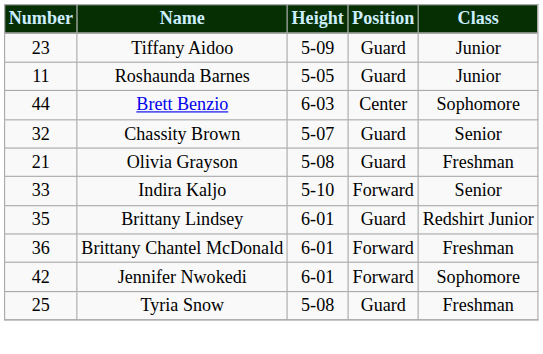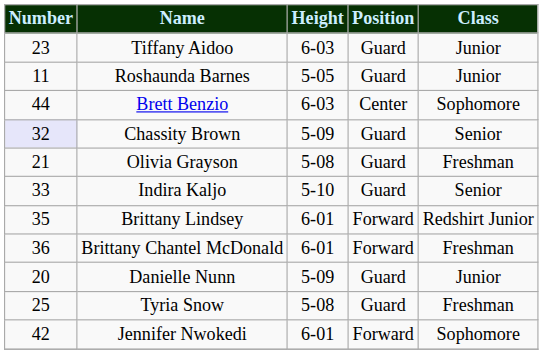 <table class="wikitable sortable" style="text-align:center;">
 <tr>
 <th style="background:#063003;color:#CCEEFF;">Number</th>
 <th style="background:#063003;color:#CCEEFF;">Name</th>
 <th style="background:#063003;color:#CCEEFF;">Height</th>
 <th style="background:#063003;color:#CCEEFF;">Position</th>
 <th style="background:#063003;color:#CCEEFF;">Class</th>
 </tr>
 <tr>
 <td>23</td>
 <td>Tiffany Aidoo</td>
-<td>5-<span>0</span>9</td>
+<td>6-<span>0</span>3</td>
 <td>Guard</td>
 <td>Junior</td>
 </tr>
 <tr>
 <td>11</td>
 <td>Roshaunda Barnes</td>
 <td>5-<span>0</span>5</td>
 <td>Guard</td>
 <td>Junior</td>
 </tr>
 <tr>
 <td>44</td>
 <td><a href='#'>Brett Benzio</a></td>
 <td>6-<span>0</span>3</td>
 <td>Center</td>
 <td>Sophomore</td>
 </tr>
 <tr>
-<td>32</td>
+<td style="background: lavender;">32</td>
 <td>Chassity Brown</td>
-<td>5-<span>0</span>7</td>
+<td>5-<span>0</span>9</td>
 <td>Guard</td>
 <td>Senior</td>
 </tr>
 <tr>
 <td>21</td>
 <td>Olivia Grayson</td>
 <td>5-<span>0</span>8</td>
 <td>Guard</td>
 <td>Freshman</td>
 </tr>
 <tr>
 <td>33</td>
 <td>Indira Kaljo</td>
 <td>5-10</td>
-<td>Forward</td>
+<td>Guard</td>
 <td>Senior</td>
 </tr>
 <tr>
 <td>35</td>
 <td>Brittany Lindsey</td>
 <td>6-<span>0</span>1</td>
-<td>Guard</td>
+<td>Forward</td>
 <td>Redshirt Junior</td>
 </tr>
 <tr>
 <td>36</td>
 <td>Brittany Chantel McDonald</td>
 <td>6-<span>0</span>1</td>
 <td>Forward</td>
 <td>Freshman</td>
 </tr>
 <tr>
-<td>42</td>
-<td>Jennifer Nwokedi</td>
-<td>6-<span>0</span>1</td>
-<td>Forward</td>
-<td>Sophomore</td>
+<td>20</td>
+<td>Danielle Nunn</td>
+<td>5-<span>0</span>9</td>
+<td>Guard</td>
+<td>Junior</td>
 </tr>
 <tr>
 <td>25</td>
 <td>Tyria Snow</td>
 <td>5-<span>0</span>8</td>
 <td>Guard</td>
 <td>Freshman</td>
 </tr>
 <tr>
+<td>42</td>
+<td>Jennifer Nwokedi</td>
+<td>6-<span>0</span>1</td>
+<td>Forward</td>
+<td>Sophomore</td>
+</tr>
+<tr>
 </tr>
 </table>
